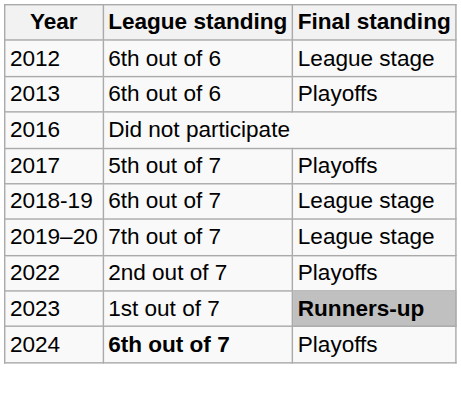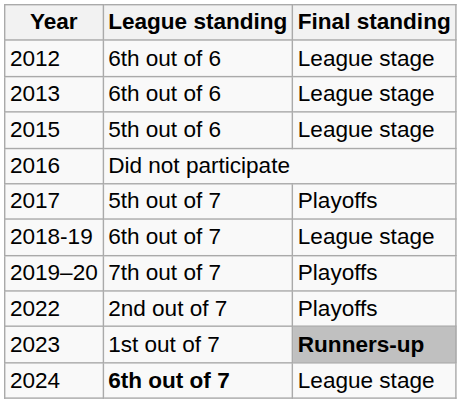 <table class="wikitable">
 <tr>
 <th>Year</th>
 <th>League standing</th>
 <th><strong>Final standing</strong></th>
 </tr>
 <tr>
 <td>2012</td>
 <td>6th out of 6</td>
 <td>League stage</td>
 </tr>
 <tr>
 <td>2013</td>
 <td>6th out of 6</td>
-<td>Playoffs</td>
+<td>League stage</td>
+</tr>
+<tr>
+<td>2015</td>
+<td>5th out of 6</td>
+<td>League stage</td>
 </tr>
 <tr>
 <td>2016</td>
 <td colspan="2">Did not participate</td>
 </tr>
 <tr>
 <td>2017</td>
 <td>5th out of 7</td>
 <td>Playoffs</td>
 </tr>
 <tr>
 <td>2018-19</td>
 <td>6th out of 7</td>
 <td>League stage</td>
 </tr>
 <tr>
 <td>2019–20</td>
 <td>7th out of 7</td>
-<td>League stage</td>
+<td>Playoffs</td>
 </tr>
 <tr>
 <td>2022</td>
 <td>2nd out of 7</td>
 <td>Playoffs</td>
 </tr>
 <tr>
 <td>2023</td>
 <td>1st out of 7</td>
 <td style="background: silver;"><strong>Runners-up</strong></td>
 </tr>
 <tr>
 <td>2024</td>
 <td><strong>6th out of 7</strong></td>
-<td>Playoffs</td>
+<td>League stage</td>
 </tr>
 </table>
